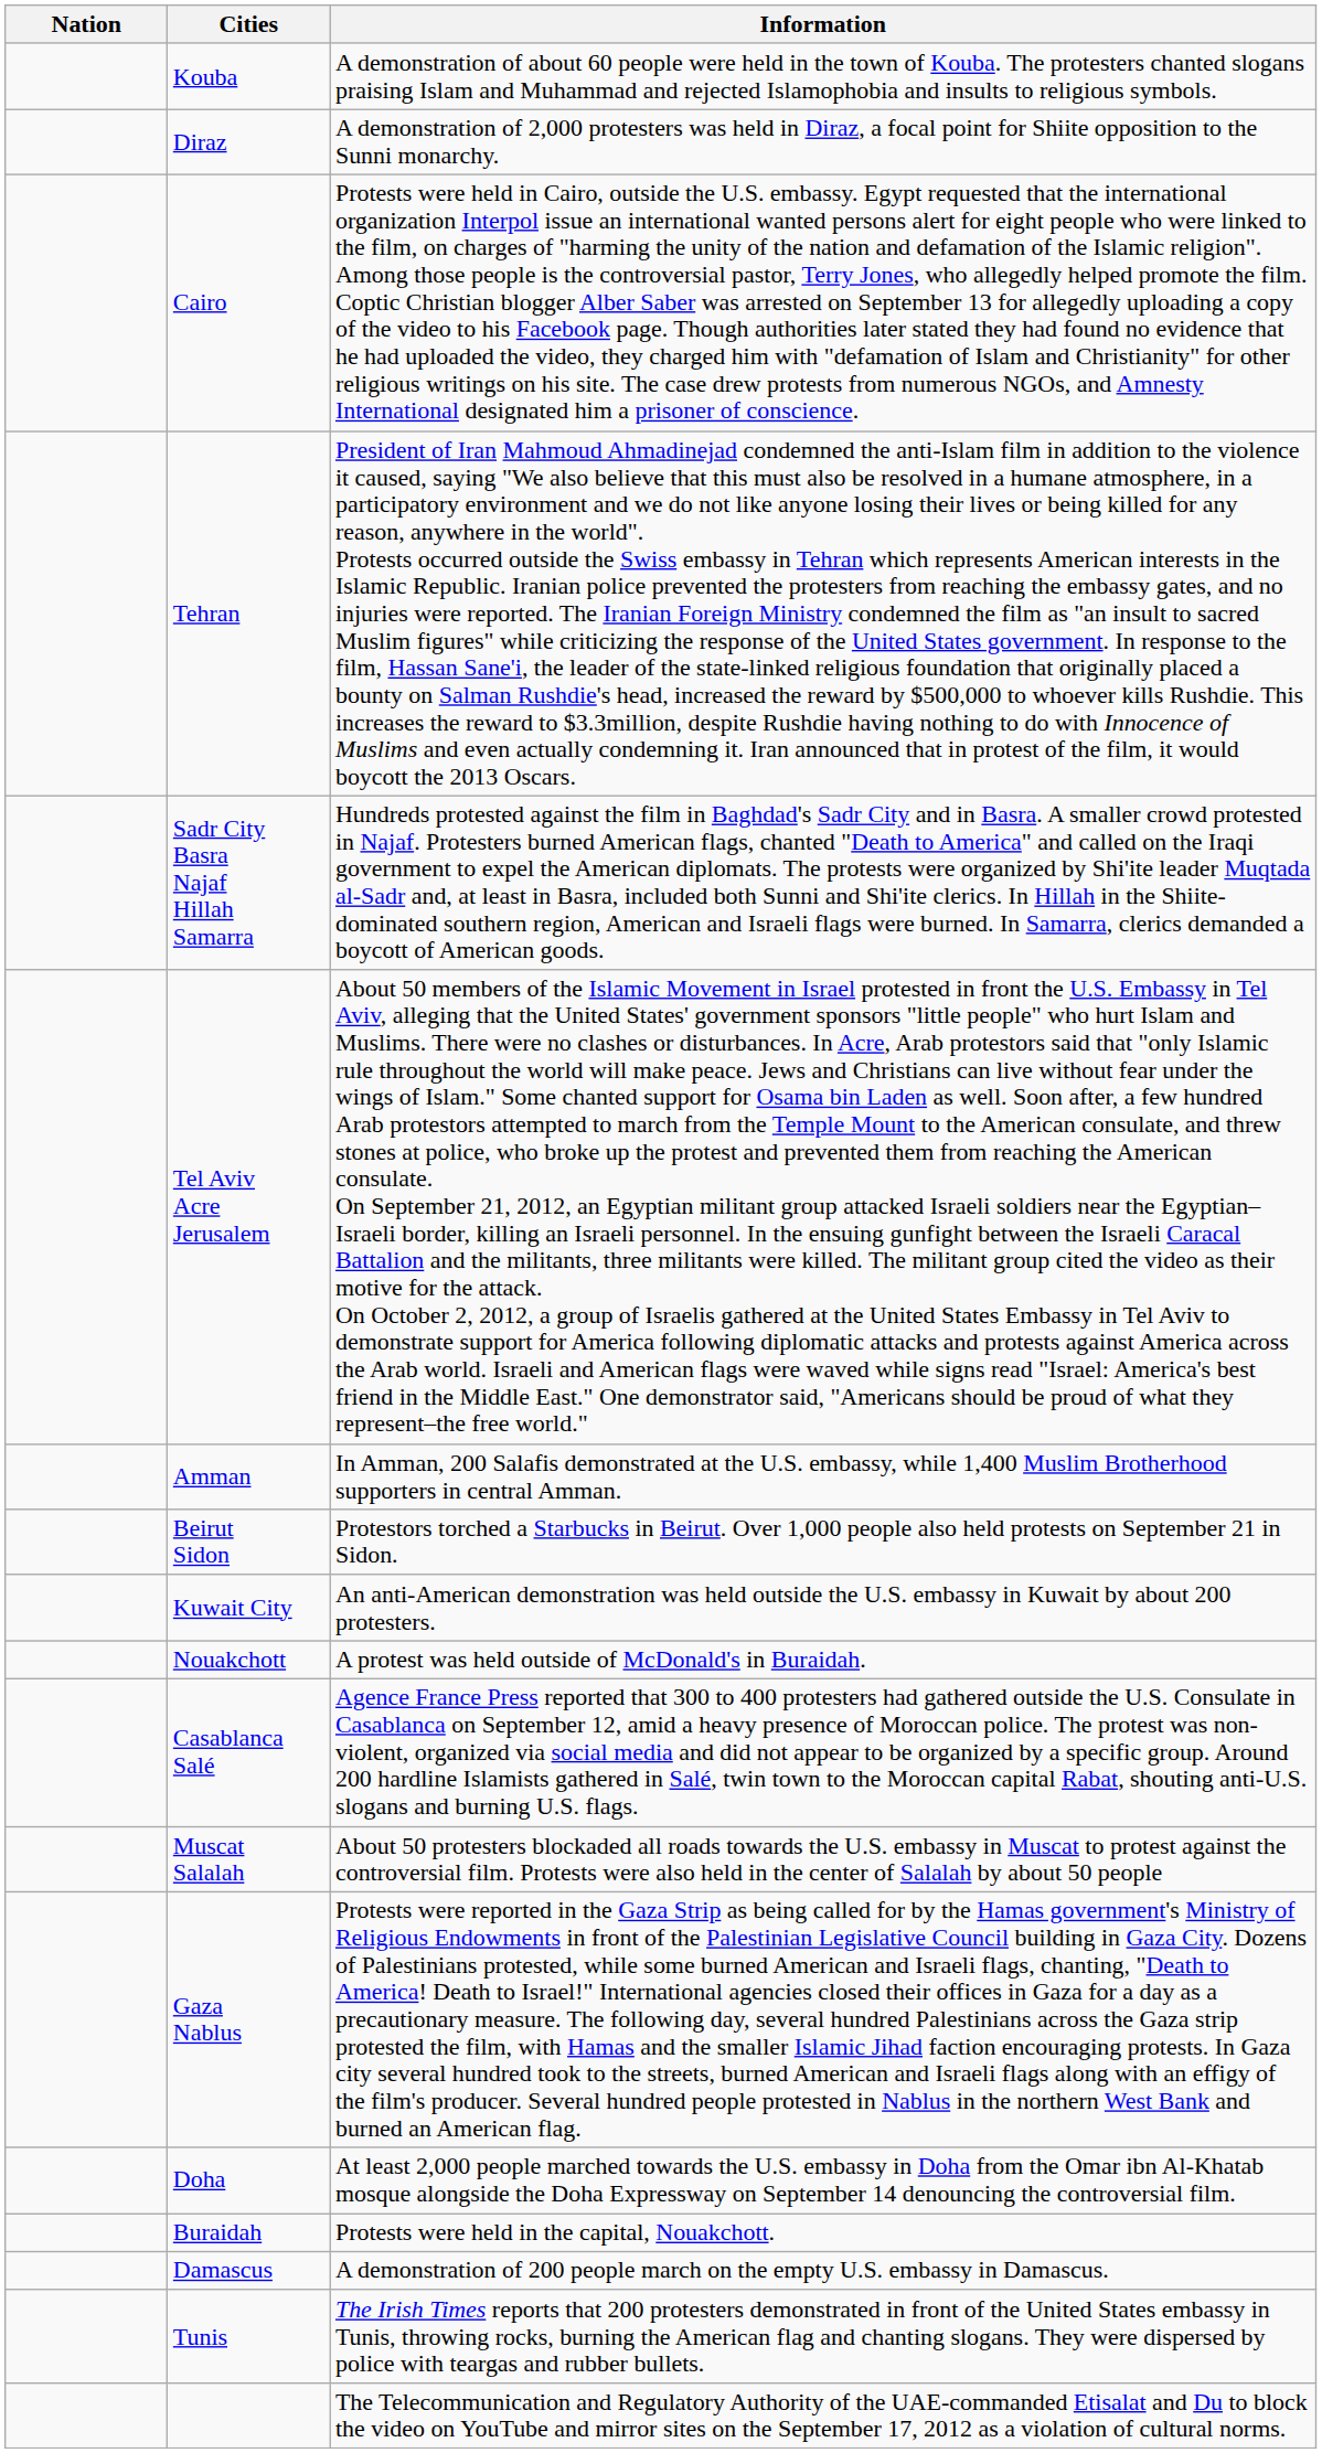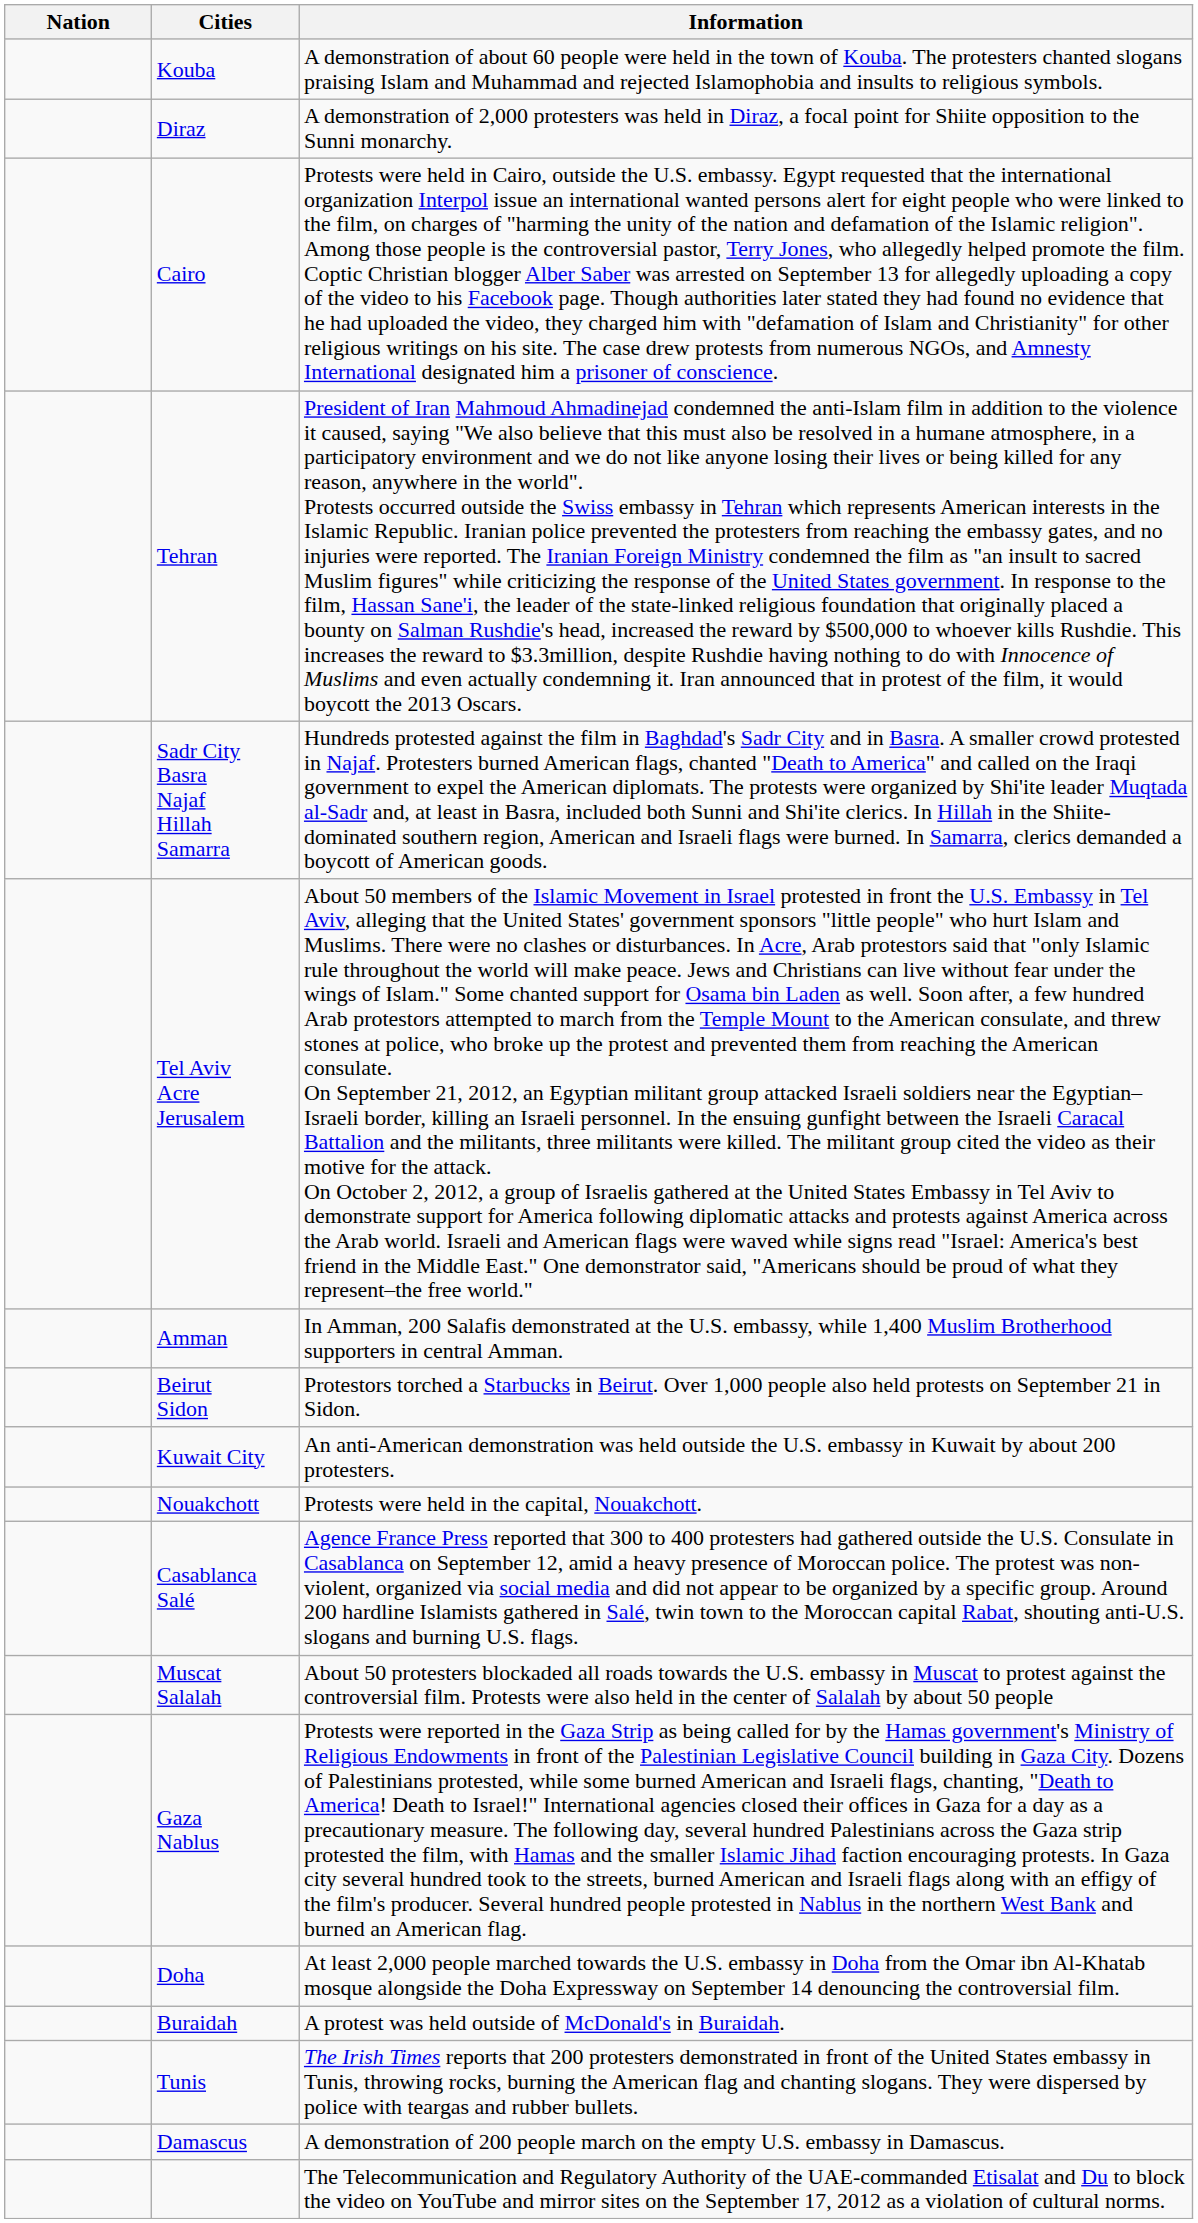 <table class="wikitable sticky-header">
 <tr>
 <th style="width:100px;">Nation</th>
 <th style="width:100px;">Cities</th>
 <th>Information</th>
 </tr>
 <tr>
 <td></td>
 <td><a href='#'>Kouba</a></td>
 <td>A demonstration of about 60 people were held in the town of <a href='#'>Kouba</a>. The protesters chanted slogans praising Islam and Muhammad and rejected Islamophobia and insults to religious symbols.</td>
 </tr>
 <tr>
 <td></td>
 <td><a href='#'>Diraz</a></td>
 <td>A demonstration of 2,000 protesters was held in <a href='#'>Diraz</a>, a focal point for Shiite opposition to the Sunni monarchy.</td>
 </tr>
 <tr>
 <td></td>
 <td><a href='#'>Cairo</a></td>
 <td>Protests were held in Cairo, outside the U.S. embassy. Egypt requested that the international organization <a href='#'>Interpol</a> issue an international wanted persons alert for eight people who were linked to the film, on charges of "harming the unity of the nation and defamation of the Islamic religion". Among those people is the controversial pastor, <a href='#'>Terry Jones</a>, who allegedly helped promote the film.<br>Coptic Christian blogger <a href='#'>Alber Saber</a> was arrested on September 13 for allegedly uploading a copy of the video to his <a href='#'>Facebook</a> page. Though authorities later stated they had found no evidence that he had uploaded the video, they charged him with "defamation of Islam and Christianity" for other religious writings on his site. The case drew protests from numerous NGOs, and <a href='#'>Amnesty International</a> designated him a <a href='#'>prisoner of conscience</a>.</td>
 </tr>
 <tr>
 <td></td>
 <td><a href='#'>Tehran</a></td>
 <td><a href='#'>President of Iran</a> <a href='#'>Mahmoud Ahmadinejad</a> condemned the anti-Islam film in addition to the violence it caused, saying "We also believe that this must also be resolved in a humane atmosphere, in a participatory environment and we do not like anyone losing their lives or being killed for any reason, anywhere in the world".<br>Protests occurred outside the <a href='#'>Swiss</a> embassy in <a href='#'>Tehran</a> which represents American interests in the Islamic Republic. Iranian police prevented the protesters from reaching the embassy gates, and no injuries were reported. The <a href='#'>Iranian Foreign Ministry</a> condemned the film as "an insult to sacred Muslim figures" while criticizing the response of the <a href='#'>United States government</a>. In response to the film, <a href='#'>Hassan Sane'i</a>, the leader of the state-linked religious foundation that originally placed a bounty on <a href='#'>Salman Rushdie</a>'s head, increased the reward by $500,000 to whoever kills Rushdie. This increases the reward to $3.3million, despite Rushdie having nothing to do with <em>Innocence of Muslims</em> and even actually condemning it. Iran announced that in protest of the film, it would boycott the 2013 Oscars.</td>
 </tr>
 <tr>
 <td></td>
 <td><a href='#'>Sadr City</a><br><a href='#'>Basra</a><br><a href='#'>Najaf</a><br><a href='#'>Hillah</a><br><a href='#'>Samarra</a></td>
 <td>Hundreds protested against the film in <a href='#'>Baghdad</a>'s <a href='#'>Sadr City</a> and in <a href='#'>Basra</a>. A smaller crowd protested in <a href='#'>Najaf</a>. Protesters burned American flags, chanted "<a href='#'>Death to America</a>" and called on the Iraqi government to expel the American diplomats. The protests were organized by Shi'ite leader <a href='#'>Muqtada al-Sadr</a> and, at least in Basra, included both Sunni and Shi'ite clerics. In <a href='#'>Hillah</a> in the Shiite-dominated southern region, American and Israeli flags were burned. In <a href='#'>Samarra</a>, clerics demanded a boycott of American goods.</td>
 </tr>
 <tr>
 <td></td>
 <td><a href='#'>Tel Aviv</a><br><a href='#'>Acre</a><br><a href='#'>Jerusalem</a></td>
 <td>About 50 members of the <a href='#'>Islamic Movement in Israel</a> protested in front the <a href='#'>U.S. Embassy</a> in <a href='#'>Tel Aviv</a>, alleging that the United States' government sponsors "little people" who hurt Islam and Muslims. There were no clashes or disturbances. In <a href='#'>Acre</a>, Arab protestors said that "only Islamic rule throughout the world will make peace. Jews and Christians can live without fear under the wings of Islam." Some chanted support for <a href='#'>Osama bin Laden</a> as well.  Soon after, a few hundred Arab protestors attempted to march from the <a href='#'>Temple Mount</a> to the American consulate, and threw stones at police, who broke up the protest and prevented them from reaching the American consulate.<br>On September 21, 2012, an Egyptian militant group attacked Israeli soldiers near the Egyptian–Israeli border, killing an Israeli personnel. In the ensuing gunfight between the Israeli <a href='#'>Caracal Battalion</a> and the militants, three militants were killed. The militant group cited the video as their motive for the attack.<br>On October 2, 2012, a group of Israelis gathered at the United States Embassy in Tel Aviv to demonstrate support for America following diplomatic attacks and protests against America across the Arab world.  Israeli and American flags were waved while signs read "Israel: America's best friend in the Middle East."  One demonstrator said, "Americans should be proud of what they represent–the free world."</td>
 </tr>
 <tr>
 <td></td>
 <td><a href='#'>Amman</a></td>
 <td>In Amman, 200 Salafis demonstrated at the U.S. embassy, while 1,400 <a href='#'>Muslim Brotherhood</a> supporters in central Amman.</td>
 </tr>
 <tr>
 <td></td>
 <td><a href='#'>Beirut</a><br><a href='#'>Sidon</a></td>
 <td>Protestors torched a <a href='#'>Starbucks</a> in <a href='#'>Beirut</a>. Over 1,000 people also held protests on September 21 in Sidon.</td>
 </tr>
 <tr>
 <td></td>
 <td><a href='#'>Kuwait City</a></td>
 <td>An anti-American demonstration was held outside the U.S. embassy in Kuwait by about 200 protesters.</td>
 </tr>
 <tr>
 <td></td>
 <td><a href='#'>Nouakchott</a></td>
-<td>A protest was held outside of <a href='#'>McDonald's</a> in <a href='#'>Buraidah</a>.</td>
+<td>Protests were held in the capital, <a href='#'>Nouakchott</a>.</td>
 </tr>
 <tr>
 <td></td>
 <td><a href='#'>Casablanca</a><br><a href='#'>Salé</a></td>
 <td><a href='#'>Agence France Press</a> reported that 300 to 400 protesters had gathered outside the U.S. Consulate in <a href='#'>Casablanca</a> on September 12, amid a heavy presence of Moroccan police. The protest was non-violent, organized via <a href='#'>social media</a> and did not appear to be organized by a specific group. Around 200 hardline Islamists gathered in <a href='#'>Salé</a>, twin town to the Moroccan capital <a href='#'>Rabat</a>, shouting anti-U.S. slogans and burning U.S. flags.</td>
 </tr>
 <tr>
 <td></td>
 <td><a href='#'>Muscat</a><br><a href='#'>Salalah</a></td>
 <td>About 50 protesters blockaded all roads towards the U.S. embassy in <a href='#'>Muscat</a> to protest against the controversial film. Protests were also held in the center of <a href='#'>Salalah</a> by about 50 people</td>
 </tr>
 <tr>
 <td></td>
 <td><a href='#'>Gaza</a><br><a href='#'>Nablus</a></td>
 <td>Protests were reported in the <a href='#'>Gaza Strip</a> as being called for by the <a href='#'>Hamas government</a>'s <a href='#'>Ministry of Religious Endowments</a> in front of the <a href='#'>Palestinian Legislative Council</a> building in <a href='#'>Gaza City</a>. Dozens of Palestinians protested, while some burned American and Israeli flags, chanting, "<a href='#'>Death to America</a>! Death to Israel!" International agencies closed their offices in Gaza for a day as a precautionary measure. The following day, several hundred Palestinians across the Gaza strip protested the film, with <a href='#'>Hamas</a> and the smaller <a href='#'>Islamic Jihad</a> faction encouraging protests. In Gaza city several hundred took to the streets, burned American and Israeli flags along with an effigy of the film's producer. Several hundred people protested in <a href='#'>Nablus</a> in the northern <a href='#'>West Bank</a> and burned an American flag.</td>
 </tr>
 <tr>
 <td></td>
 <td><a href='#'>Doha</a></td>
 <td>At least 2,000 people marched towards the U.S. embassy in <a href='#'>Doha</a> from the Omar ibn Al-Khatab mosque alongside the Doha Expressway on September 14 denouncing the controversial film.</td>
 </tr>
 <tr>
 <td></td>
 <td><a href='#'>Buraidah</a></td>
-<td>Protests were held in the capital, <a href='#'>Nouakchott</a>.</td>
+<td>A protest was held outside of <a href='#'>McDonald's</a> in <a href='#'>Buraidah</a>.</td>
+</tr>
+<tr>
+<td></td>
+<td><a href='#'>Tunis</a></td>
+<td><em><a href='#'>The Irish Times</a></em> reports that 200 protesters demonstrated in front of the United States embassy in Tunis, throwing rocks, burning the American flag and chanting slogans. They were dispersed by police with teargas and rubber bullets.</td>
 </tr>
 <tr>
 <td></td>
 <td><a href='#'>Damascus</a></td>
 <td>A demonstration of 200 people march on the empty U.S. embassy in Damascus.</td>
 </tr>
 <tr>
 <td></td>
-<td><a href='#'>Tunis</a></td>
-<td><em><a href='#'>The Irish Times</a></em> reports that 200 protesters demonstrated in front of the United States embassy in Tunis, throwing rocks, burning the American flag and chanting slogans. They were dispersed by police with teargas and rubber bullets.</td>
-</tr>
-<tr>
-<td></td>
 <td></td>
 <td>The Telecommunication and Regulatory Authority of the UAE-commanded <a href='#'>Etisalat</a> and <a href='#'>Du</a> to block the video on YouTube and mirror sites on the September 17, 2012 as a violation of cultural norms.</td>
 </tr>
 </table>
